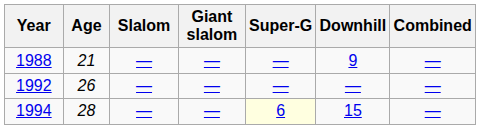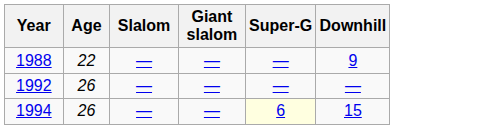 <table class=wikitable style="text-align:center">
 <tr>
 <th>  Year  </th>
 <th> Age </th>
 <th> Slalom </th>
 <th> Giant <br> slalom </th>
 <th>Super-G</th>
 <th>Downhill</th>
-<th>Combined</th>
 </tr>
 <tr>
 <td><a href='#'>1988</a></td>
-<td><em>21</em></td>
+<td><em>22</em></td>
 <td><a href='#'>—</a></td>
 <td><a href='#'>—</a></td>
 <td><a href='#'>—</a></td>
 <td><a href='#'>9</a></td>
-<td><a href='#'>—</a></td>
 </tr>
 <tr>
 <td><a href='#'>1992</a></td>
 <td><em>26</em></td>
 <td><a href='#'>—</a></td>
 <td><a href='#'>—</a></td>
 <td><a href='#'>—</a></td>
 <td><a href='#'>—</a></td>
-<td><a href='#'>—</a></td>
 </tr>
 <tr>
 <td><a href='#'>1994</a></td>
-<td><em>28</em></td>
+<td><em>26</em></td>
 <td><a href='#'>—</a></td>
 <td><a href='#'>—</a></td>
 <td style="background: lightyellow;"><a href='#'>6</a></td>
 <td><a href='#'>15</a></td>
-<td><a href='#'>—</a></td>
 </tr>
 </table>
